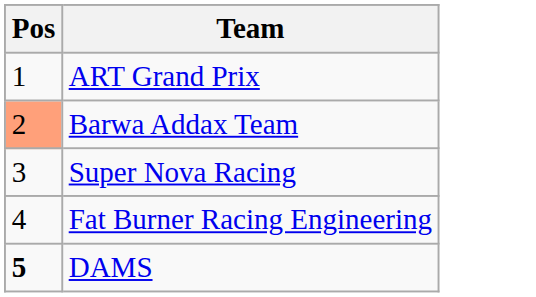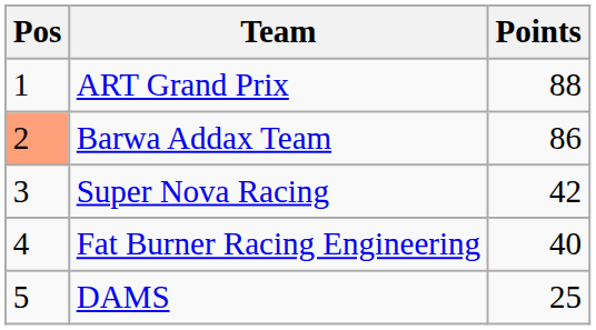 <table class="wikitable" style="font-size: 95%;">
 <tr>
 <th>Pos</th>
 <th>Team</th>
+<th>Points</th>
 </tr>
 <tr>
 <td>1</td>
 <td> <a href='#'>ART Grand Prix</a></td>
+<td align="right">88</td>
 </tr>
 <tr>
 <td style="background: lightsalmon;">2</td>
 <td> <a href='#'>Barwa Addax Team</a></td>
+<td align="right">86</td>
 </tr>
 <tr>
 <td>3</td>
 <td> <a href='#'>Super Nova Racing</a></td>
+<td align="right">42</td>
 </tr>
 <tr>
 <td>4</td>
 <td> <a href='#'>Fat Burner Racing Engineering</a></td>
+<td align="right">40</td>
 </tr>
 <tr>
-<td><strong>5</strong></td>
+<td>5</td>
 <td> <a href='#'>DAMS</a></td>
+<td align="right">25</td>
 </tr>
 </table>
